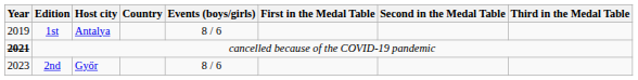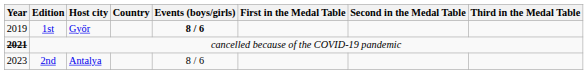 <table class="wikitable sortable plainrowheaders" cellpadding="0" cellspacing="0" style="margin-top:0em; text-align:left; font-size:100%;">
 <tr bgcolor="efefef">
 <th>Year</th>
 <th>Edition</th>
 <th>Host city</th>
 <th>Country</th>
 <th>Events (boys/girls)</th>
 <th>First in the Medal Table</th>
 <th>Second in the Medal Table</th>
 <th>Third in the Medal Table</th>
 </tr>
 <tr>
 <td align=center>2019</td>
 <td align=center><a href='#'>1st</a></td>
-<td><a href='#'>Antalya</a></td>
+<td><a href='#'>Győr</a></td>
 <td></td>
-<td align="center">8 / 6</td>
+<td align="center"><strong>8 / 6</strong></td>
 <td></td>
 <td></td>
 <td></td>
 </tr>
 <tr>
 <td align=center><strong><del>2021</del></strong></td>
 <td align=center colspan="7"><em>cancelled because of the COVID-19 pandemic</em></td>
 </tr>
 <tr>
 <td align=center>2023</td>
 <td align=center><a href='#'>2nd</a></td>
-<td><a href='#'>Győr</a></td>
+<td><a href='#'>Antalya</a></td>
 <td></td>
 <td align=center>8 / 6</td>
 <td></td>
 <td></td>
 <td></td>
 </tr>
 </table>
